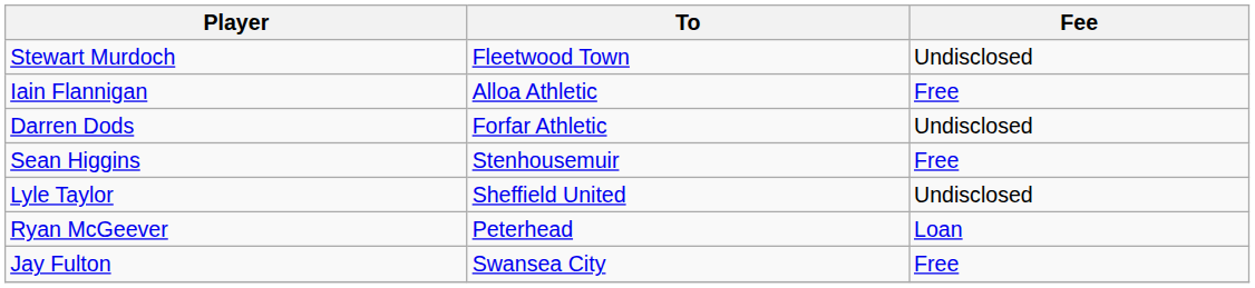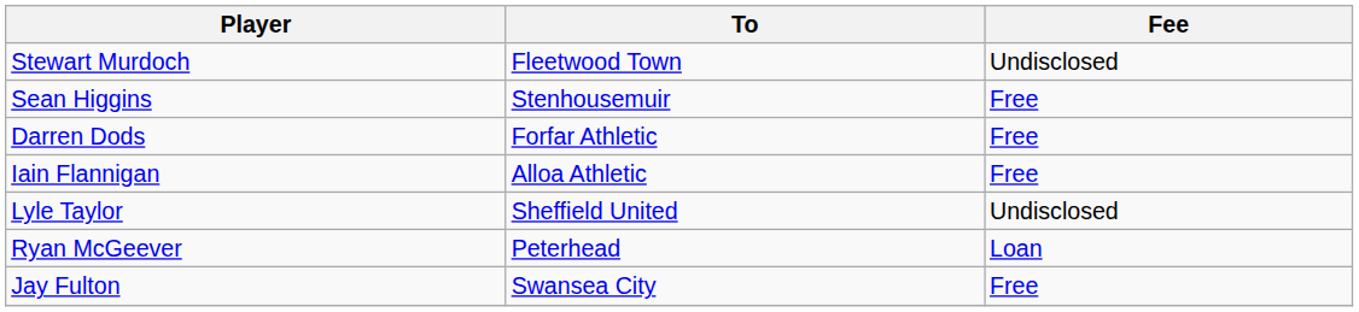 <table class="wikitable" style="text-align:center; font-size:95%;width:98%; text-align:left">
 <tr>
 <th>Player</th>
 <th>To</th>
 <th>Fee</th>
 </tr>
 <tr>
 <td> <a href='#'>Stewart Murdoch</a></td>
 <td> <a href='#'>Fleetwood Town</a></td>
 <td>Undisclosed</td>
 </tr>
 <tr>
-<td> <a href='#'>Iain Flannigan</a></td>
-<td> <a href='#'>Alloa Athletic</a></td>
+<td> <a href='#'>Sean Higgins</a></td>
+<td> <a href='#'>Stenhousemuir</a></td>
 <td><a href='#'>Free</a></td>
 </tr>
 <tr>
 <td> <a href='#'>Darren Dods</a></td>
 <td> <a href='#'>Forfar Athletic</a></td>
-<td>Undisclosed</td>
+<td><a href='#'>Free</a></td>
 </tr>
 <tr>
-<td> <a href='#'>Sean Higgins</a></td>
-<td> <a href='#'>Stenhousemuir</a></td>
+<td> <a href='#'>Iain Flannigan</a></td>
+<td> <a href='#'>Alloa Athletic</a></td>
 <td><a href='#'>Free</a></td>
 </tr>
 <tr>
 <td> <a href='#'>Lyle Taylor</a></td>
 <td> <a href='#'>Sheffield United</a></td>
 <td>Undisclosed</td>
 </tr>
 <tr>
 <td> <a href='#'>Ryan McGeever</a></td>
 <td> <a href='#'>Peterhead</a></td>
 <td><a href='#'>Loan</a></td>
 </tr>
 <tr>
 <td> <a href='#'>Jay Fulton</a></td>
 <td> <a href='#'>Swansea City</a></td>
 <td><a href='#'>Free</a></td>
 </tr>
 <tr>
 </tr>
 </table>
